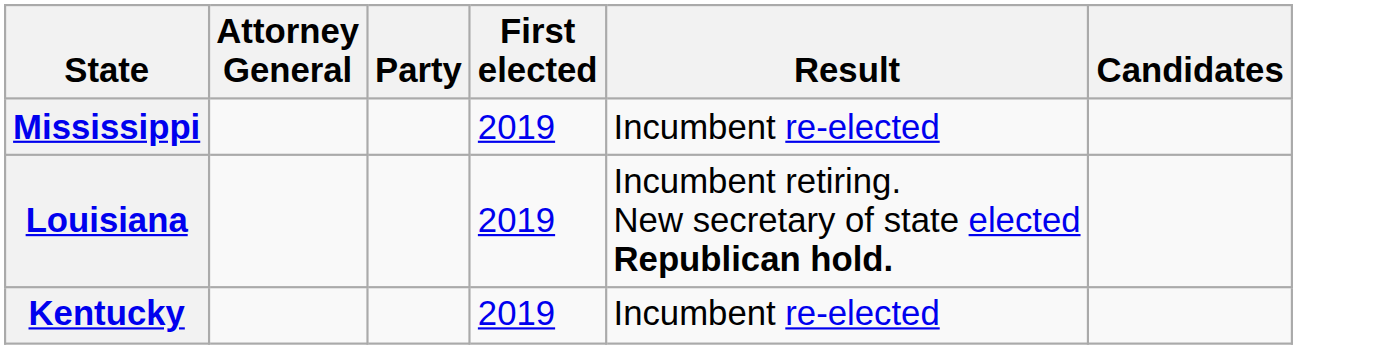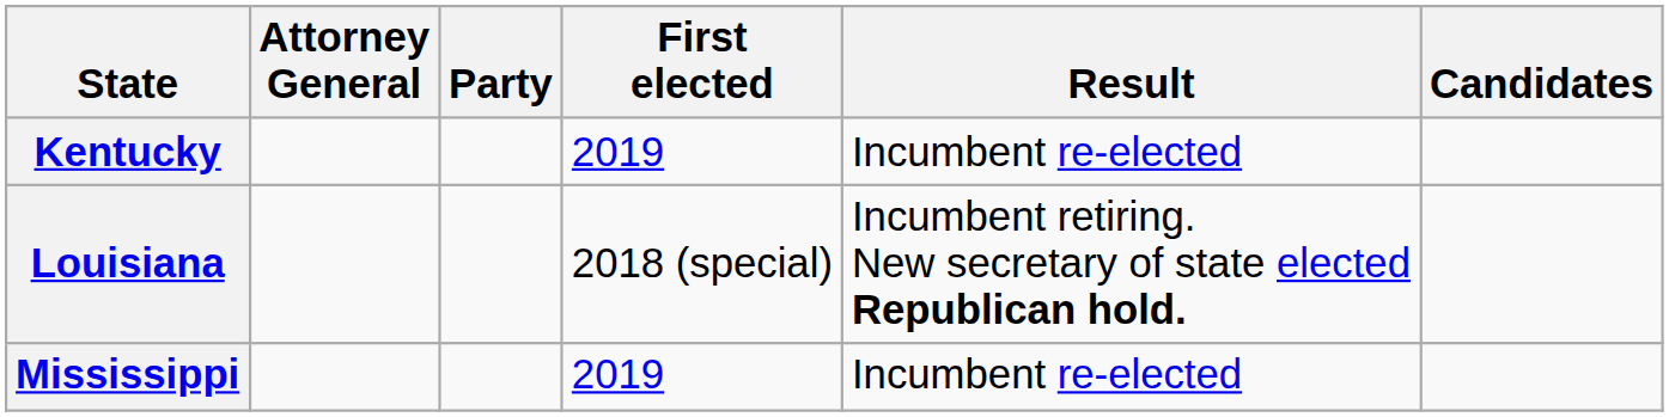 <table class="wikitable sortable">
 <tr valign=bottom>
 <th>State</th>
 <th>Attorney<br>General</th>
 <th>Party</th>
 <th>First<br>elected</th>
 <th>Result</th>
 <th>Candidates</th>
 </tr>
 <tr>
-<th><a href='#'>Mississippi</a></th>
+<th><a href='#'>Kentucky</a></th>
 <td></td>
 <td></td>
 <td><a href='#'>2019</a></td>
 <td>Incumbent <a href='#'>re-elected</a></td>
 <td nowrap></td>
 </tr>
 <tr>
 <th><a href='#'>Louisiana</a></th>
 <td></td>
 <td></td>
-<td><a href='#'>2019</a></td>
+<td>2018 (special)</td>
 <td>Incumbent retiring. <br> New secretary of state <a href='#'>elected</a> <br> <strong>Republican hold.</strong></td>
 <td nowrap></td>
 </tr>
 <tr>
-<th><a href='#'>Kentucky</a></th>
+<th><a href='#'>Mississippi</a></th>
 <td></td>
 <td></td>
 <td><a href='#'>2019</a></td>
 <td>Incumbent <a href='#'>re-elected</a></td>
 <td nowrap></td>
 </tr>
 </table>
